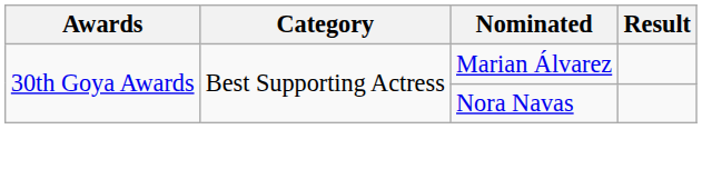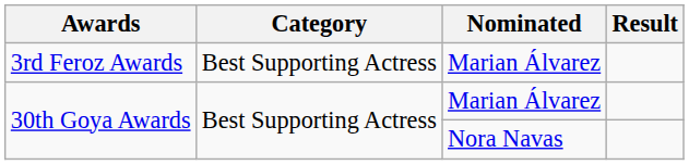 <table class=wikitable>
 <tr>
 <th>Awards</th>
 <th>Category</th>
 <th>Nominated</th>
 <th>Result</th>
+</tr>
+<tr>
+<td><a href='#'>3rd Feroz Awards</a></td>
+<td>Best Supporting Actress</td>
+<td><a href='#'>Marian Álvarez</a></td>
+<td></td>
 </tr>
 <tr>
 <td rowspan=2><a href='#'>30th Goya Awards</a></td>
 <td rowspan=2>Best Supporting Actress</td>
 <td><a href='#'>Marian Álvarez</a></td>
 <td></td>
 </tr>
 <tr>
 <td><a href='#'>Nora Navas</a></td>
 <td></td>
 </tr>
 </table>
